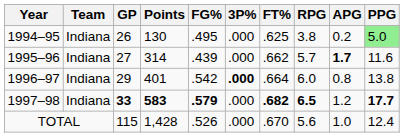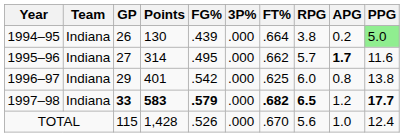 <table class="wikitable">
 <tr>
 <th>Year</th>
 <th>Team</th>
 <th>GP</th>
 <th>Points</th>
 <th>FG%</th>
 <th>3P%</th>
 <th>FT%</th>
 <th>RPG</th>
 <th>APG</th>
 <th>PPG</th>
 </tr>
 <tr>
 <td>1994–95</td>
 <td>Indiana</td>
 <td>26</td>
 <td>130</td>
-<td>.495</td>
+<td>.439</td>
 <td>.000</td>
-<td>.625</td>
+<td>.664</td>
 <td>3.8</td>
 <td>0.2</td>
 <td style="background: lightgreen;">5.0</td>
 </tr>
 <tr>
 <td>1995–96</td>
 <td>Indiana</td>
 <td>27</td>
 <td>314</td>
-<td>.439</td>
+<td>.495</td>
 <td>.000</td>
 <td>.662</td>
 <td>5.7</td>
 <td><strong>1.7</strong></td>
 <td>11.6</td>
 </tr>
 <tr>
 <td>1996–97</td>
 <td>Indiana</td>
 <td>29</td>
 <td>401</td>
 <td>.542</td>
-<td><strong>.000</strong></td>
-<td>.664</td>
+<td>.000</td>
+<td>.625</td>
 <td>6.0</td>
 <td>0.8</td>
 <td>13.8</td>
 </tr>
 <tr>
 <td>1997–98</td>
 <td>Indiana</td>
 <td><strong>33</strong></td>
 <td><strong>583</strong></td>
 <td><strong>.579</strong></td>
 <td>.000</td>
 <td><strong>.682</strong></td>
 <td><strong>6.5</strong></td>
 <td>1.2</td>
 <td><strong>17.7</strong></td>
 </tr>
 <tr>
 <td style="text-align:center;" colspan=2>TOTAL</td>
 <td>115</td>
 <td>1,428</td>
 <td>.526</td>
 <td>.000</td>
 <td>.670</td>
 <td>5.6</td>
 <td>1.0</td>
 <td>12.4</td>
 </tr>
 </table>
